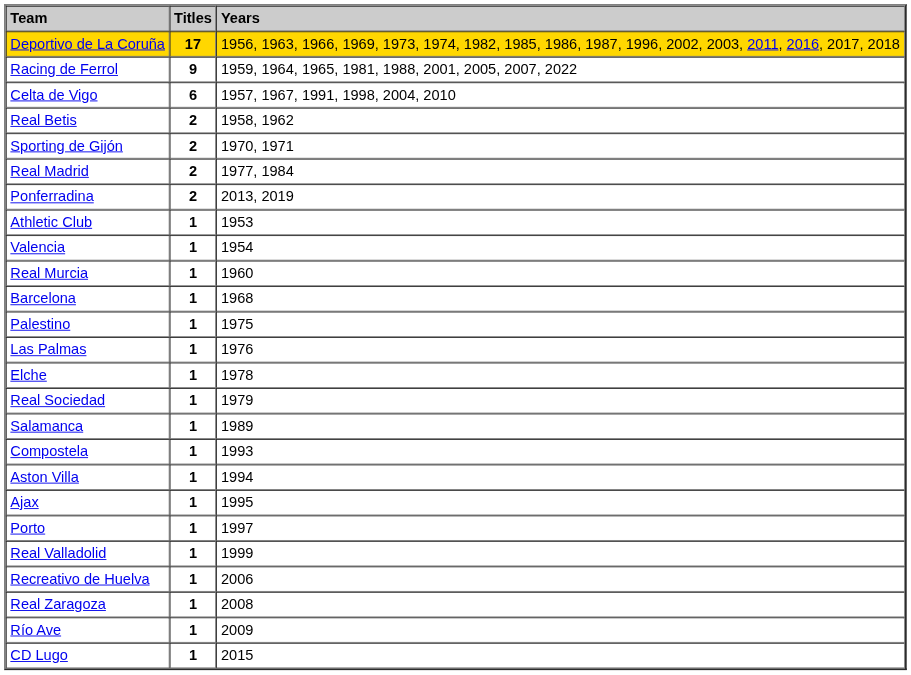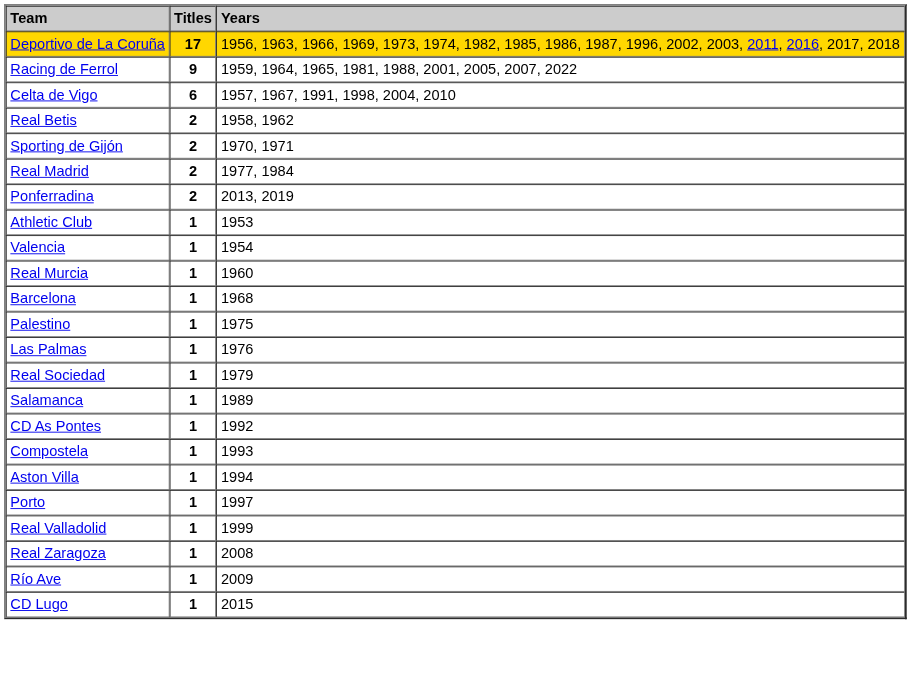 <table style = align="left" border="2" cellpadding="4" cellspacing="0" class="bonita" style="margin: 0.5em 0.5em 0.5em 1em; padding: 0.5em; background: #f9f9f9; border: 1px #aaa solid; border-collapse: collapse; font-size: 95%;">
 <tr bgcolor="#CCCCCC">
 <td><strong>Team</strong></td>
 <td><strong>Titles</strong></td>
 <td><strong>Years</strong></td>
 </tr>
 <tr bgcolor="gold">
 <td> <a href='#'>Deportivo de La Coruña</a></td>
 <th>17</th>
 <td>1956, 1963, 1966, 1969, 1973, 1974, 1982, 1985, 1986, 1987, 1996, 2002, 2003, <a href='#'>2011</a>, <a href='#'>2016</a>, 2017, 2018</td>
 </tr>
 <tr>
 <td> <a href='#'>Racing de Ferrol</a></td>
 <th>9</th>
 <td>1959, 1964, 1965, 1981, 1988, 2001, 2005, 2007, 2022</td>
 </tr>
 <tr>
 <td> <a href='#'>Celta de Vigo</a></td>
 <th>6</th>
 <td>1957, 1967, 1991, 1998, 2004, 2010</td>
 </tr>
 <tr>
 <td> <a href='#'>Real Betis</a></td>
 <th>2</th>
 <td>1958, 1962</td>
 </tr>
 <tr>
 <td> <a href='#'>Sporting de Gijón</a></td>
 <th>2</th>
 <td>1970, 1971</td>
 </tr>
 <tr>
 <td> <a href='#'>Real Madrid</a></td>
 <th>2</th>
 <td>1977, 1984</td>
 </tr>
 <tr>
 <td> <a href='#'>Ponferradina</a></td>
 <th>2</th>
 <td>2013, 2019</td>
 </tr>
 <tr>
 <td> <a href='#'>Athletic Club</a></td>
 <th>1</th>
 <td>1953</td>
 </tr>
 <tr>
 <td> <a href='#'>Valencia</a></td>
 <th>1</th>
 <td>1954</td>
 </tr>
 <tr>
 <td> <a href='#'>Real Murcia</a></td>
 <th>1</th>
 <td>1960</td>
 </tr>
 <tr>
 <td> <a href='#'>Barcelona</a></td>
 <th>1</th>
 <td>1968</td>
 </tr>
 <tr>
 <td> <a href='#'>Palestino</a></td>
 <th>1</th>
 <td>1975</td>
 </tr>
 <tr>
 <td> <a href='#'>Las Palmas</a></td>
 <th>1</th>
 <td>1976</td>
 </tr>
 <tr>
-<td> <a href='#'>Elche</a></td>
-<th>1</th>
-<td>1978</td>
-</tr>
-<tr>
 <td> <a href='#'>Real Sociedad</a></td>
 <th>1</th>
 <td>1979</td>
 </tr>
 <tr>
 <td> <a href='#'>Salamanca</a></td>
 <th>1</th>
 <td>1989</td>
+</tr>
+<tr>
+<td> <a href='#'>CD As Pontes</a></td>
+<th>1</th>
+<td>1992</td>
 </tr>
 <tr>
 <td> <a href='#'>Compostela</a></td>
 <th>1</th>
 <td>1993</td>
 </tr>
 <tr>
 <td> <a href='#'>Aston Villa</a></td>
 <th>1</th>
 <td>1994</td>
 </tr>
 <tr>
-<td> <a href='#'>Ajax</a></td>
-<th>1</th>
-<td>1995</td>
-</tr>
-<tr>
 <td> <a href='#'>Porto</a></td>
 <th>1</th>
 <td>1997</td>
 </tr>
 <tr>
 <td> <a href='#'>Real Valladolid</a></td>
 <th>1</th>
 <td>1999</td>
-</tr>
-<tr>
-<td> <a href='#'>Recreativo de Huelva</a></td>
-<th>1</th>
-<td>2006</td>
 </tr>
 <tr>
 <td> <a href='#'>Real Zaragoza</a></td>
 <th>1</th>
 <td>2008</td>
 </tr>
 <tr>
 <td> <a href='#'>Río Ave</a></td>
 <th>1</th>
 <td>2009</td>
 </tr>
 <tr>
 <td> <a href='#'>CD Lugo</a></td>
 <th>1</th>
 <td>2015</td>
 </tr>
 </table>
